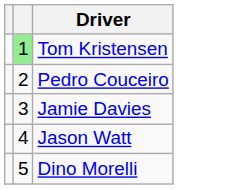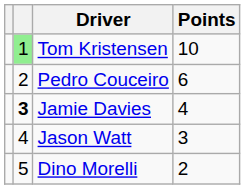 <table class="wikitable" style="font-size: 85%;">
 <tr>
 <th></th>
 <th></th>
 <th>Driver</th>
+<th>Points</th>
 </tr>
 <tr>
 <td align="left"></td>
 <td align="center" style="background: lightgreen;">1</td>
 <td> <a href='#'>Tom Kristensen</a></td>
+<td>10</td>
 </tr>
 <tr>
 <td align="left"></td>
 <td align="center">2</td>
 <td> <a href='#'>Pedro Couceiro</a></td>
+<td>6</td>
 </tr>
 <tr>
 <td align="left"></td>
-<td align="center">3</td>
+<td align="center"><strong>3</strong></td>
 <td> <a href='#'>Jamie Davies</a></td>
+<td>4</td>
 </tr>
 <tr>
 <td align="left"></td>
 <td align="center">4</td>
 <td> <a href='#'>Jason Watt</a></td>
+<td>3</td>
 </tr>
 <tr>
 <td align="left"></td>
 <td align="center">5</td>
 <td> <a href='#'>Dino Morelli</a></td>
+<td>2</td>
 </tr>
 </table>
